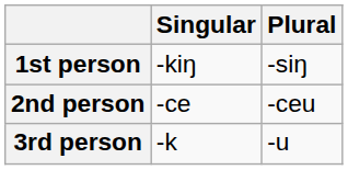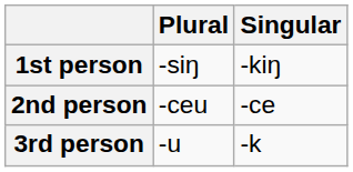 <table class="wikitable">
 <tr>
 <th></th>
+<th>Plural</th>
 <th>Singular</th>
-<th>Plural</th>
 </tr>
 <tr>
 <th>1st person</th>
+<td>-siŋ</td>
 <td>-kiŋ</td>
-<td>-siŋ</td>
 </tr>
 <tr>
 <th>2nd person</th>
+<td>-ceu</td>
 <td>-ce</td>
-<td>-ceu</td>
 </tr>
 <tr>
 <th>3rd person</th>
+<td>-u</td>
 <td>-k</td>
-<td>-u</td>
 </tr>
 </table>
